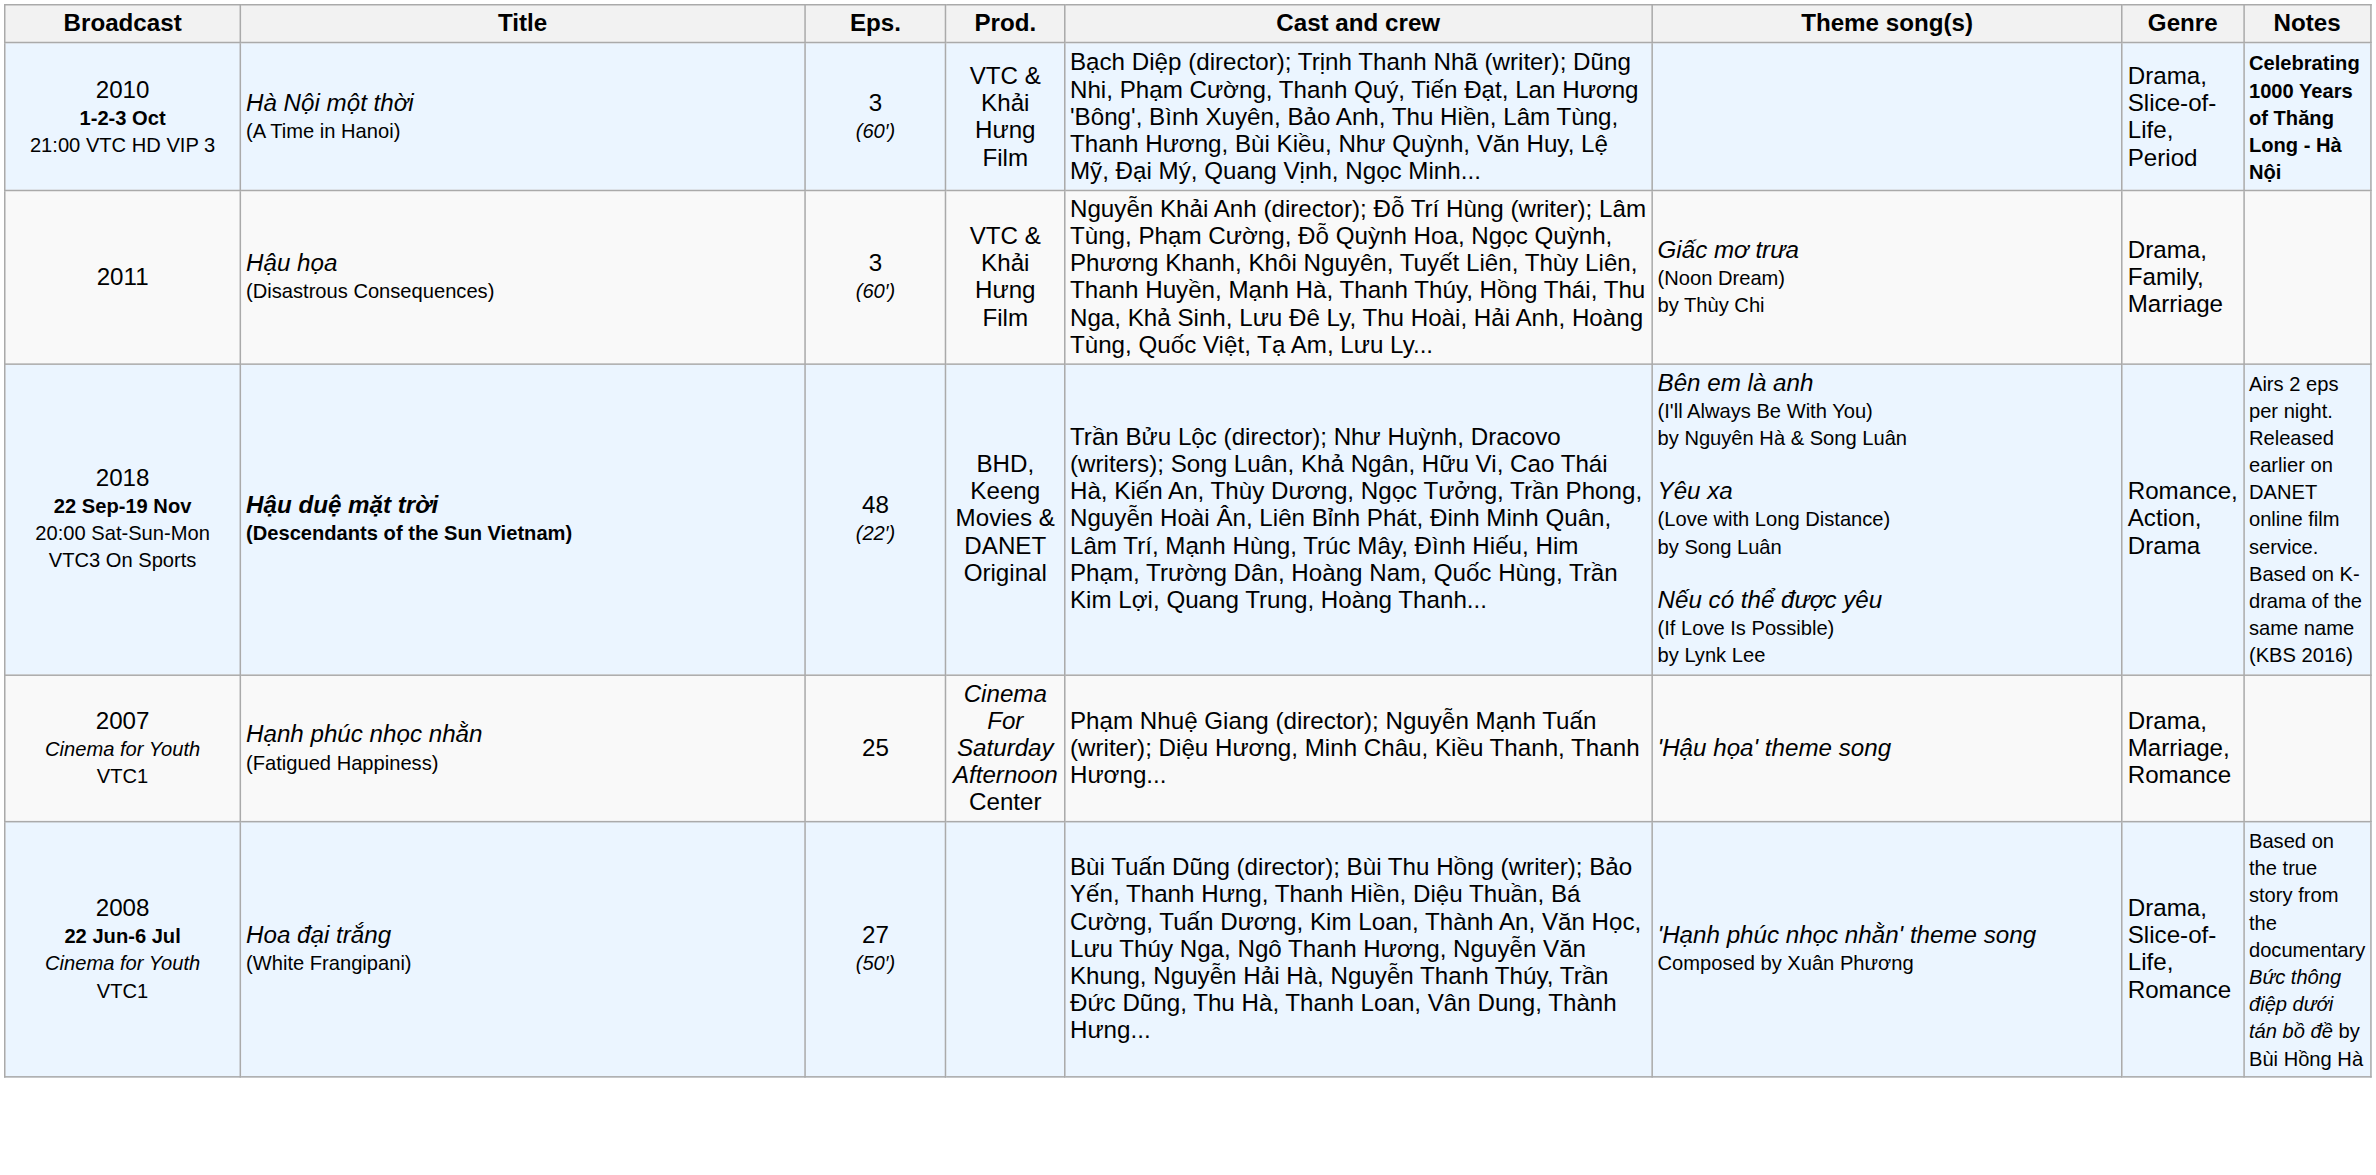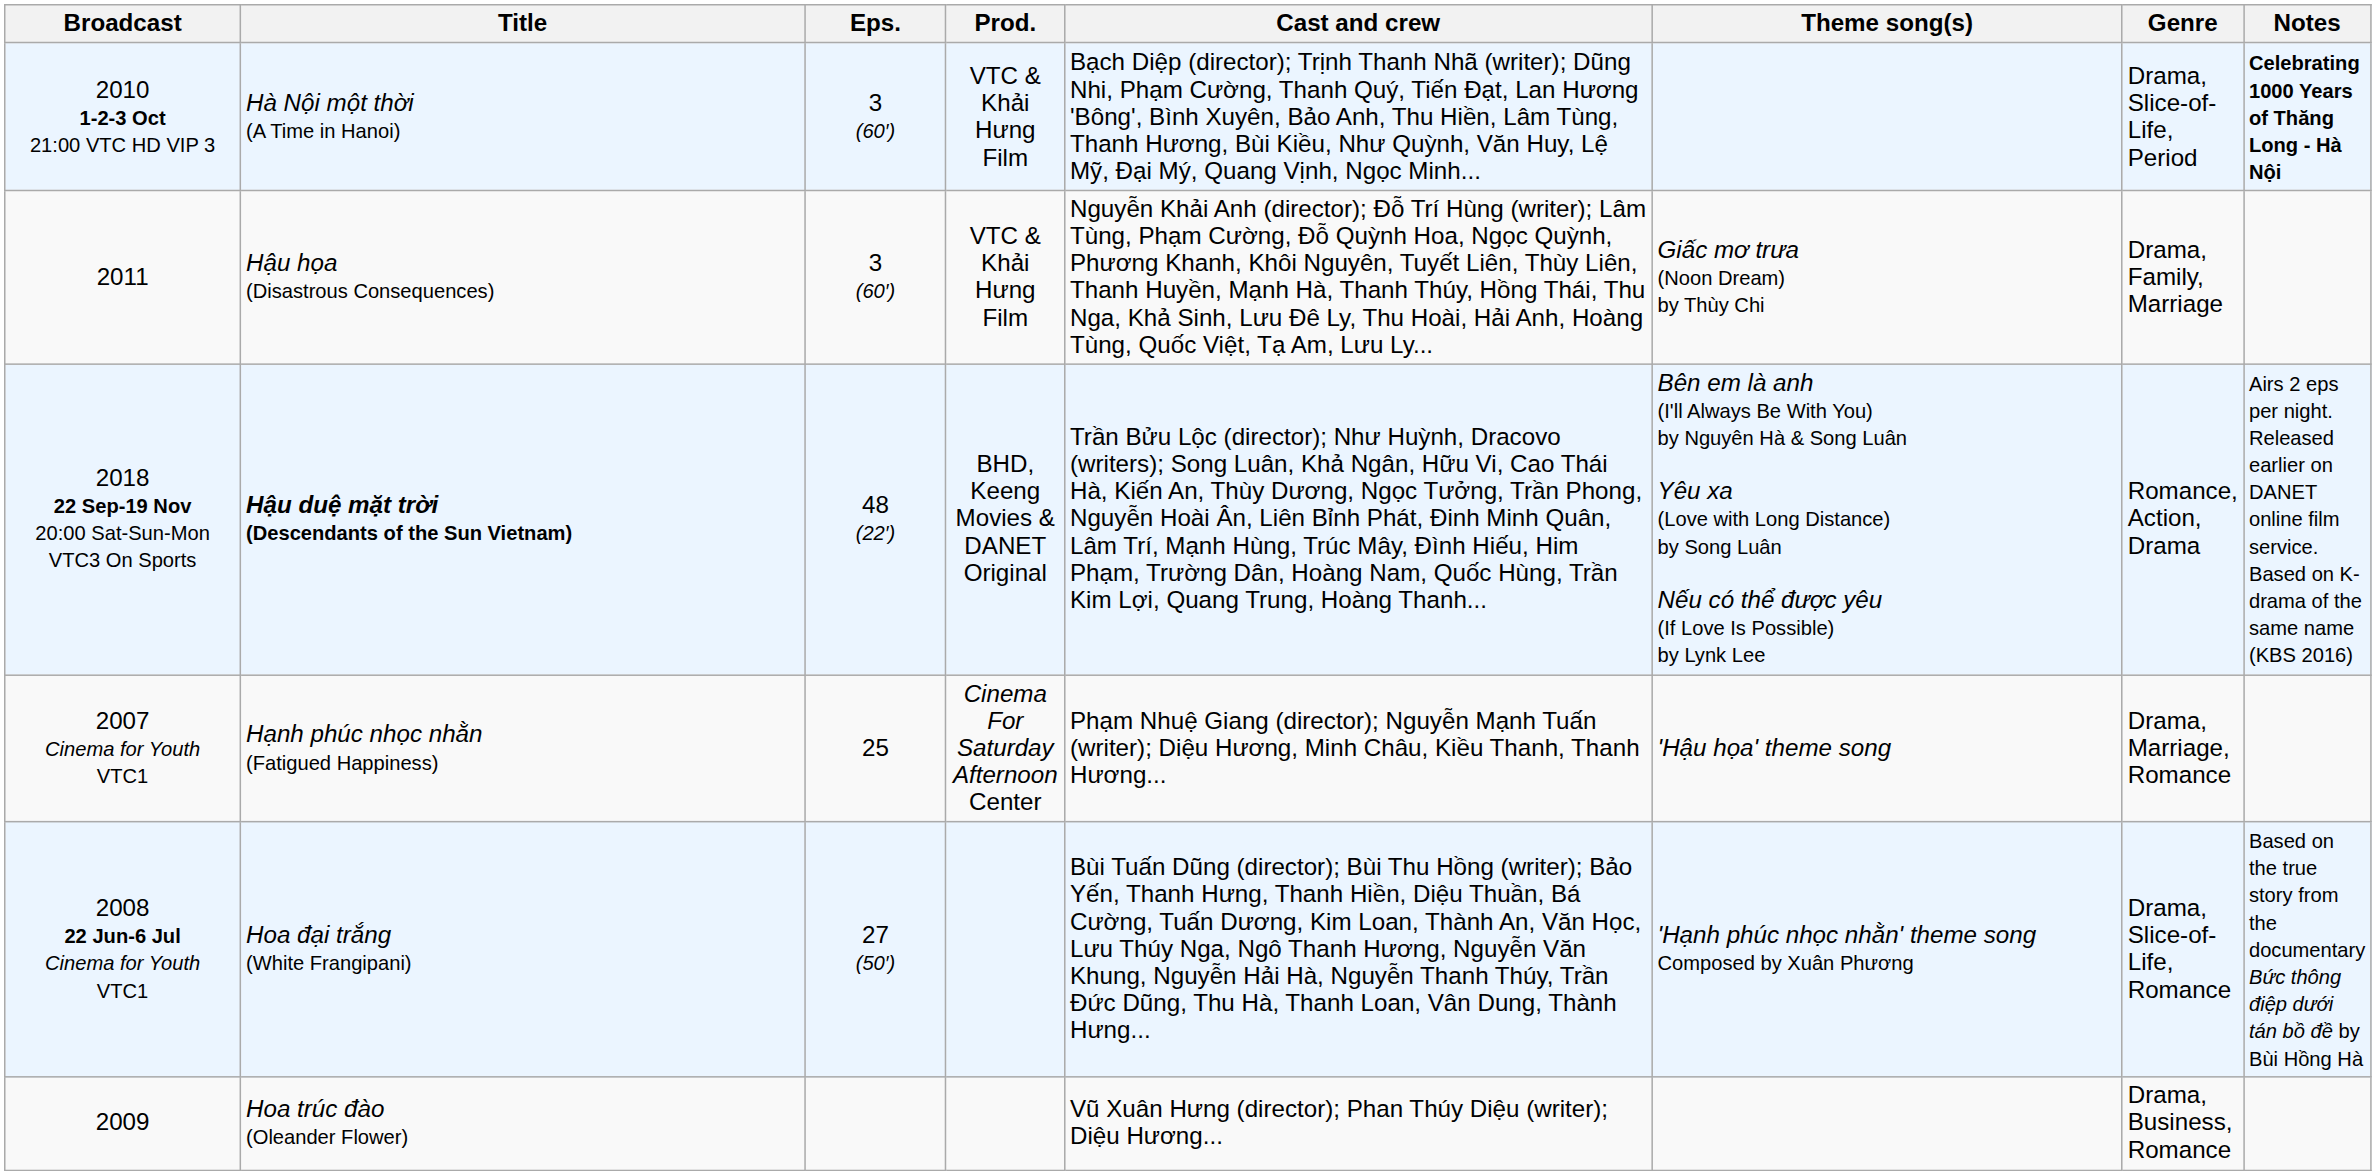 <table class="wikitable sortable">
 <tr>
 <th style="width:10%;">Broadcast</th>
 <th style="width:24%;">Title</th>
 <th style="width:6%;">Eps.</th>
 <th style="width:5%;">Prod.</th>
 <th style="width:25%;">Cast and crew</th>
 <th style="width:20%;">Theme song(s)</th>
 <th style="width:5%;">Genre</th>
 <th style="width:5%;">Notes</th>
 </tr>
 <tr ---- bgcolor="#ebf5ff">
 <td style="text-align:center;">2010<br><small><strong>1-2-3 Oct</strong><br>21:00 VTC HD VIP 3</small><br></td>
 <td><em>Hà Nội một thời</em> <br><small>(A Time in Hanoi)</small></td>
 <td style="text-align:center;">3<br><small><em>(60′)</em></small></td>
 <td style="text-align:center;">VTC & Khải Hưng Film</td>
 <td>Bạch Diệp (director); Trịnh Thanh Nhã (writer); Dũng Nhi, Phạm Cường, Thanh Quý, Tiến Đạt, Lan Hương 'Bông', Bình Xuyên, Bảo Anh, Thu Hiền, Lâm Tùng, Thanh Hương, Bùi Kiều, Như Quỳnh, Văn Huy, Lệ Mỹ, Đại Mý, Quang Vịnh, Ngọc Minh...</td>
 <td></td>
 <td>Drama, Slice-of-Life, Period</td>
 <td><strong><small>Celebrating 1000 Years of Thăng Long - Hà Nội</small></strong></td>
 </tr>
 <tr>
 <td style="text-align:center;">2011<br></td>
 <td><em>Hậu họa</em> <br><small>(Disastrous Consequences)</small></td>
 <td style="text-align:center;">3<br><small><em>(60′)</em></small></td>
 <td style="text-align:center;">VTC & Khải Hưng Film</td>
 <td>Nguyễn Khải Anh (director); Đỗ Trí Hùng (writer); Lâm Tùng, Phạm Cường, Đỗ Quỳnh Hoa, Ngọc Quỳnh, Phương Khanh, Khôi Nguyên, Tuyết Liên, Thùy Liên, Thanh Huyền, Mạnh Hà, Thanh Thúy, Hồng Thái, Thu Nga, Khả Sinh, Lưu Đê Ly, Thu Hoài, Hải Anh, Hoàng Tùng, Quốc Việt, Tạ Am, Lưu Ly...</td>
 <td><em>Giấc mơ trưa</em><br><small>(Noon Dream)<br>by Thùy Chi</small></td>
 <td>Drama, Family, Marriage</td>
 <td></td>
 </tr>
 <tr ---- bgcolor="#ebf5ff">
 <td style="text-align:center;">2018<br><small><strong>22 Sep-19 Nov</strong><br>20:00 Sat-Sun-Mon<br>VTC3 On Sports</small><br></td>
 <td><strong><em>Hậu duệ mặt trời</em> <br><small>(Descendants of the Sun Vietnam)</small></strong></td>
 <td style="text-align:center;">48<br><small><em>(22′)</em></small></td>
 <td style="text-align:center;">BHD, Keeng Movies & DANET Original</td>
 <td>Trần Bửu Lộc (director); Như Huỳnh, Dracovo (writers); Song Luân, Khả Ngân, Hữu Vi, Cao Thái Hà, Kiến An, Thùy Dương, Ngọc Tưởng, Trần Phong, Nguyễn Hoài Ân, Liên Bỉnh Phát, Đinh Minh Quân, Lâm Trí, Mạnh Hùng, Trúc Mây, Đình Hiếu, Him Phạm, Trường Dân, Hoàng Nam, Quốc Hùng, Trần Kim Lợi, Quang Trung, Hoàng Thanh...</td>
 <td><em>Bên em là anh</em><br><small>(I'll Always Be With You)<br>by Nguyên Hà & Song Luân</small><br><br><em>Yêu xa</em><br><small>(Love with Long Distance)<br>by Song Luân</small><br><br><em>Nếu có thể được yêu</em><br><small>(If Love Is Possible)<br>by Lynk Lee</small></td>
 <td>Romance, Action, Drama</td>
 <td><small>Airs 2 eps per night. Released earlier on DANET online film service. Based on K-drama of the same name (KBS 2016)</small></td>
 </tr>
 <tr>
 <td style="text-align:center;">2007<br><small><em>Cinema for Youth</em><br>VTC1</small><br></td>
 <td><em>Hạnh phúc nhọc nhằn</em> <br><small>(Fatigued Happiness)</small></td>
 <td style="text-align:center;">25</td>
 <td style="text-align:center;"><em>Cinema For Saturday Afternoon</em> Center</td>
 <td>Phạm Nhuệ Giang (director); Nguyễn Mạnh Tuấn (writer); Diệu Hương, Minh Châu, Kiều Thanh, Thanh Hương...</td>
 <td><em> 'Hậu họa' theme song</em></td>
 <td>Drama, Marriage, Romance</td>
 <td></td>
 </tr>
 <tr ---- bgcolor="#ebf5ff">
 <td style="text-align:center;">2008<br><small><strong>22 Jun-6 Jul</strong></small><br><small><em>Cinema for Youth</em><br>VTC1</small><br></td>
 <td><em>Hoa đại trắng</em> <br><small>(White Frangipani)</small></td>
 <td style="text-align:center;">27<br><small><em>(50′)</em></small></td>
 <td style="text-align:center;"></td>
 <td>Bùi Tuấn Dũng (director); Bùi Thu Hồng (writer); Bảo Yến, Thanh Hưng, Thanh Hiền, Diệu Thuần, Bá Cường, Tuấn Dương, Kim Loan, Thành An, Văn Học, Lưu Thúy Nga, Ngô Thanh Hương, Nguyễn Văn Khung, Nguyễn Hải Hà, Nguyễn Thanh Thúy, Trần Đức Dũng, Thu Hà, Thanh Loan, Vân Dung, Thành Hưng...</td>
 <td><em> 'Hạnh phúc nhọc nhằn' theme song</em><br><small>Composed by Xuân Phương</small></td>
 <td>Drama, Slice-of-Life, Romance</td>
 <td><small>Based on the true story from the documentary <em>Bức thông điệp dưới tán bồ đề</em> by Bùi Hồng Hà</small></td>
 </tr>
+<tr>
+<td style="text-align:center;">2009<br></td>
+<td><em>Hoa trúc đào</em> <br><small>(Oleander Flower)</small></td>
+<td style="text-align:center;"></td>
+<td style="text-align:center;"></td>
+<td>Vũ Xuân Hưng (director); Phan Thúy Diệu (writer); Diệu Hương...</td>
+<td></td>
+<td>Drama, Business, Romance</td>
+<td></td>
+</tr>
 </table>
